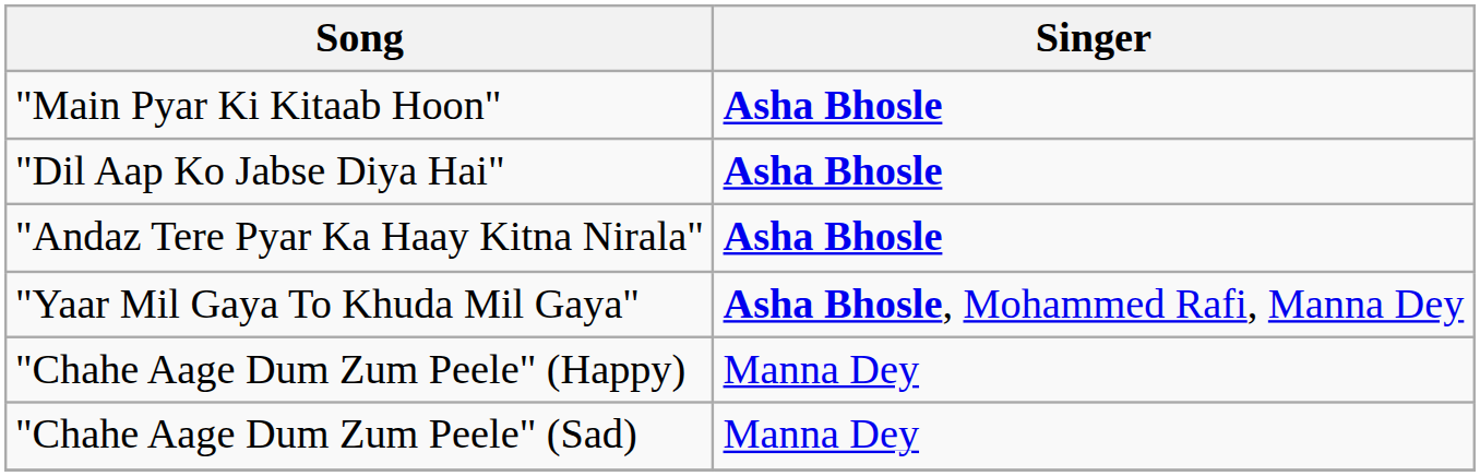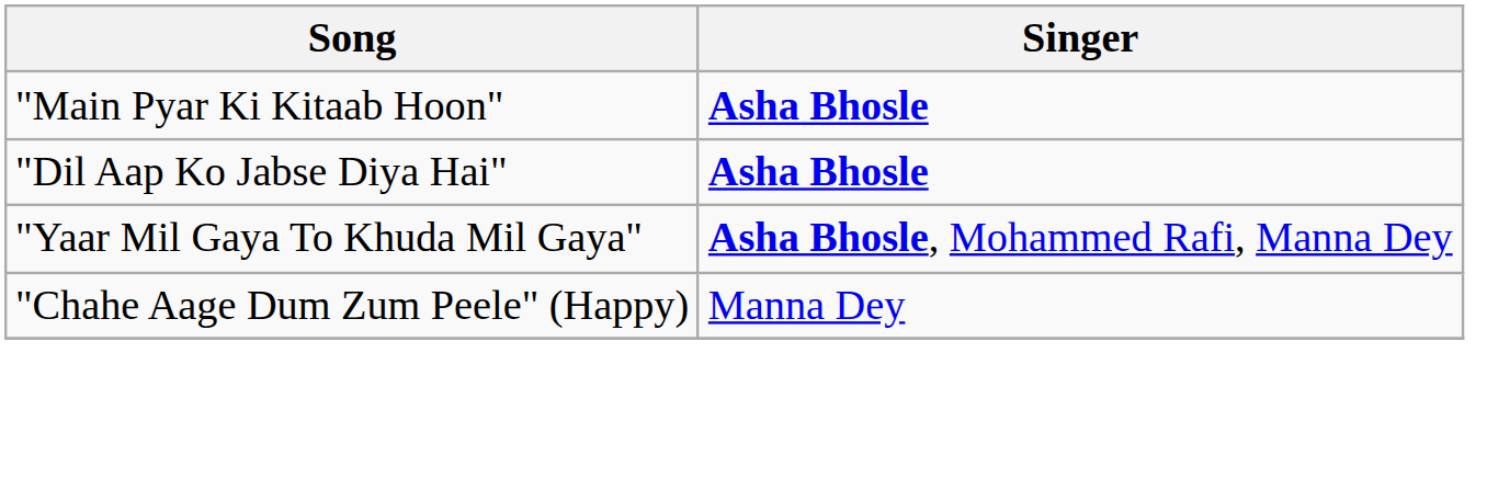 <table class="wikitable">
 <tr>
 <th>Song</th>
 <th>Singer</th>
 </tr>
 <tr>
 <td>"Main Pyar Ki Kitaab Hoon"</td>
 <td><strong><a href='#'>Asha Bhosle</a></strong></td>
 </tr>
 <tr>
 <td>"Dil Aap Ko Jabse Diya Hai"</td>
 <td><strong><a href='#'>Asha Bhosle</a></strong></td>
 </tr>
 <tr>
-<td>"Andaz Tere Pyar Ka Haay Kitna Nirala"</td>
-<td><strong><a href='#'>Asha Bhosle</a></strong></td>
-</tr>
-<tr>
 <td>"Yaar Mil Gaya To Khuda Mil Gaya"</td>
 <td><strong><a href='#'>Asha Bhosle</a></strong>, <a href='#'>Mohammed Rafi</a>, <a href='#'>Manna Dey</a></td>
 </tr>
 <tr>
 <td>"Chahe Aage Dum Zum Peele" (Happy)</td>
 <td><a href='#'>Manna Dey</a></td>
 </tr>
 <tr>
-<td>"Chahe Aage Dum Zum Peele" (Sad)</td>
-<td><a href='#'>Manna Dey</a></td>
-</tr>
-<tr>
 </tr>
 </table>
